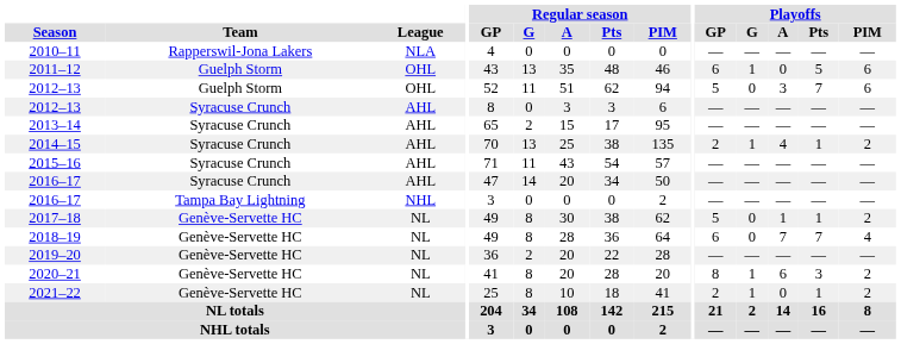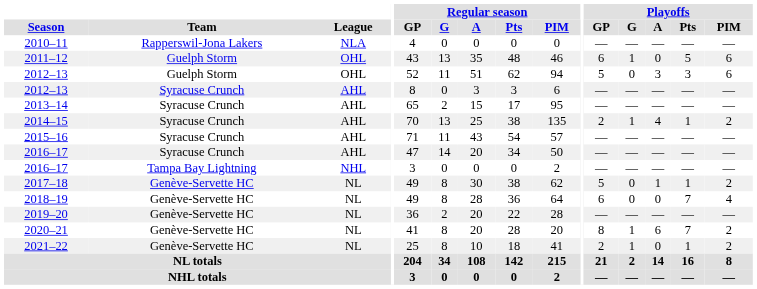 <table border="0" cellpadding="1" cellspacing="0" style="text-align:center; width:60em">
 <tr bgcolor="#e0e0e0">
 <th colspan="3" bgcolor="#ffffff"></th>
 <th rowspan="100" bgcolor="#ffffff"></th>
 <th colspan="5"><a href='#'>Regular season</a></th>
 <th rowspan="100" bgcolor="#ffffff"></th>
 <th colspan="5"><a href='#'>Playoffs</a></th>
 </tr>
 <tr bgcolor="#e0e0e0">
 <th><a href='#'>Season</a></th>
 <th>Team</th>
 <th>League</th>
 <th>GP</th>
 <th><a href='#'>G</a></th>
 <th><a href='#'>A</a></th>
 <th><a href='#'>Pts</a></th>
 <th><a href='#'>PIM</a></th>
 <th>GP</th>
 <th>G</th>
 <th>A</th>
 <th>Pts</th>
 <th>PIM</th>
 </tr>
 <tr ALIGN="center">
 <td><a href='#'>2010–11</a></td>
 <td><a href='#'>Rapperswil-Jona Lakers</a></td>
 <td><a href='#'>NLA</a></td>
 <td>4</td>
 <td>0</td>
 <td>0</td>
 <td>0</td>
 <td>0</td>
 <td>—</td>
 <td>—</td>
 <td>—</td>
 <td>—</td>
 <td>—</td>
 </tr>
 <tr ALIGN="center" bgcolor="#f0f0f0">
 <td><a href='#'>2011–12</a></td>
 <td><a href='#'>Guelph Storm</a></td>
 <td><a href='#'>OHL</a></td>
 <td>43</td>
 <td>13</td>
 <td>35</td>
 <td>48</td>
 <td>46</td>
 <td>6</td>
 <td>1</td>
 <td>0</td>
 <td>5</td>
 <td>6</td>
 </tr>
 <tr ALIGN="center">
 <td><a href='#'>2012–13</a></td>
 <td>Guelph Storm</td>
 <td>OHL</td>
 <td>52</td>
 <td>11</td>
 <td>51</td>
 <td>62</td>
 <td>94</td>
 <td>5</td>
 <td>0</td>
 <td>3</td>
-<td>7</td>
+<td>3</td>
 <td>6</td>
 </tr>
 <tr ALIGN="center" bgcolor="#f0f0f0">
 <td><a href='#'>2012–13</a></td>
 <td><a href='#'>Syracuse Crunch</a></td>
 <td><a href='#'>AHL</a></td>
 <td>8</td>
 <td>0</td>
 <td>3</td>
 <td>3</td>
 <td>6</td>
 <td>—</td>
 <td>—</td>
 <td>—</td>
 <td>—</td>
 <td>—</td>
 </tr>
 <tr ALIGN="center">
 <td><a href='#'>2013–14</a></td>
 <td>Syracuse Crunch</td>
 <td>AHL</td>
 <td>65</td>
 <td>2</td>
 <td>15</td>
 <td>17</td>
 <td>95</td>
 <td>—</td>
 <td>—</td>
 <td>—</td>
 <td>—</td>
 <td>—</td>
 </tr>
 <tr ALIGN="center" bgcolor="#f0f0f0">
 <td><a href='#'>2014–15</a></td>
 <td>Syracuse Crunch</td>
 <td>AHL</td>
 <td>70</td>
 <td>13</td>
 <td>25</td>
 <td>38</td>
 <td>135</td>
 <td>2</td>
 <td>1</td>
 <td>4</td>
 <td>1</td>
 <td>2</td>
 </tr>
 <tr ALIGN="center">
 <td><a href='#'>2015–16</a></td>
 <td>Syracuse Crunch</td>
 <td>AHL</td>
 <td>71</td>
 <td>11</td>
 <td>43</td>
 <td>54</td>
 <td>57</td>
 <td>—</td>
 <td>—</td>
 <td>—</td>
 <td>—</td>
 <td>—</td>
 </tr>
 <tr ALIGN="center" bgcolor="#f0f0f0">
 <td><a href='#'>2016–17</a></td>
 <td>Syracuse Crunch</td>
 <td>AHL</td>
 <td>47</td>
 <td>14</td>
 <td>20</td>
 <td>34</td>
 <td>50</td>
 <td>—</td>
 <td>—</td>
 <td>—</td>
 <td>—</td>
 <td>—</td>
 </tr>
 <tr ALIGN="center">
 <td><a href='#'>2016–17</a></td>
 <td><a href='#'>Tampa Bay Lightning</a></td>
 <td><a href='#'>NHL</a></td>
 <td>3</td>
 <td>0</td>
 <td>0</td>
 <td>0</td>
 <td>2</td>
 <td>—</td>
 <td>—</td>
 <td>—</td>
 <td>—</td>
 <td>—</td>
 </tr>
 <tr ALIGN="center" bgcolor="#f0f0f0">
 <td><a href='#'>2017–18</a></td>
 <td><a href='#'>Genève-Servette HC</a></td>
 <td>NL</td>
 <td>49</td>
 <td>8</td>
 <td>30</td>
 <td>38</td>
 <td>62</td>
 <td>5</td>
 <td>0</td>
 <td>1</td>
 <td>1</td>
 <td>2</td>
 </tr>
 <tr ALIGN="center">
 <td><a href='#'>2018–19</a></td>
 <td>Genève-Servette HC</td>
 <td>NL</td>
 <td>49</td>
 <td>8</td>
 <td>28</td>
 <td>36</td>
 <td>64</td>
 <td>6</td>
 <td>0</td>
-<td>7</td>
+<td>0</td>
 <td>7</td>
 <td>4</td>
 </tr>
 <tr ALIGN="center" bgcolor="#f0f0f0">
 <td><a href='#'>2019–20</a></td>
 <td>Genève-Servette HC</td>
 <td>NL</td>
 <td>36</td>
 <td>2</td>
 <td>20</td>
 <td>22</td>
 <td>28</td>
 <td>—</td>
 <td>—</td>
 <td>—</td>
 <td>—</td>
 <td>—</td>
 </tr>
 <tr ALIGN="center">
 <td><a href='#'>2020–21</a></td>
 <td>Genève-Servette HC</td>
 <td>NL</td>
 <td>41</td>
 <td>8</td>
 <td>20</td>
 <td>28</td>
 <td>20</td>
 <td>8</td>
 <td>1</td>
 <td>6</td>
-<td>3</td>
+<td>7</td>
 <td>2</td>
 </tr>
 <tr ALIGN="center" bgcolor="#f0f0f0">
 <td><a href='#'>2021–22</a></td>
 <td>Genève-Servette HC</td>
 <td>NL</td>
 <td>25</td>
 <td>8</td>
 <td>10</td>
 <td>18</td>
 <td>41</td>
 <td>2</td>
 <td>1</td>
 <td>0</td>
 <td>1</td>
 <td>2</td>
 </tr>
 <tr bgcolor="#e0e0e0">
 <th colspan="3">NL totals</th>
 <th>204</th>
 <th>34</th>
 <th>108</th>
 <th>142</th>
 <th>215</th>
 <th>21</th>
 <th>2</th>
 <th>14</th>
 <th>16</th>
 <th>8</th>
 </tr>
 <tr bgcolor="#e0e0e0">
 <th colspan="3">NHL totals</th>
 <th>3</th>
 <th>0</th>
 <th>0</th>
 <th>0</th>
 <th>2</th>
 <th>—</th>
 <th>—</th>
 <th>—</th>
 <th>—</th>
 <th>—</th>
 </tr>
 </table>
